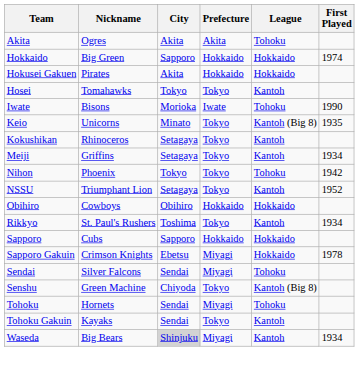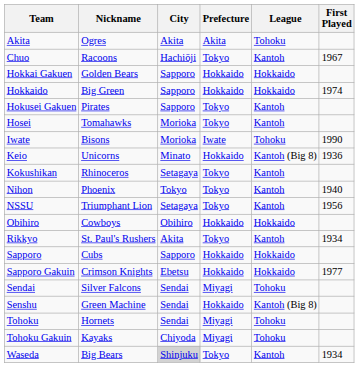 <table class="wikitable sortable">
 <tr>
 <th>Team</th>
 <th>Nickname</th>
 <th>City</th>
 <th>Prefecture</th>
 <th>League</th>
 <th>First<br>Played</th>
 </tr>
 <tr>
 <td><a href='#'>Akita</a></td>
 <td><a href='#'>Ogres</a></td>
 <td><a href='#'>Akita</a></td>
 <td><a href='#'>Akita</a></td>
 <td><a href='#'>Tohoku</a></td>
 <td></td>
 </tr>
 <tr>
+<td><a href='#'>Chuo</a></td>
+<td><a href='#'>Racoons</a></td>
+<td><a href='#'>Hachiōji</a></td>
+<td><a href='#'>Tokyo</a></td>
+<td><a href='#'>Kantoh</a></td>
+<td>1967</td>
+</tr>
+<tr>
+<td><a href='#'>Hokkai Gakuen</a></td>
+<td><a href='#'>Golden Bears</a></td>
+<td><a href='#'>Sapporo</a></td>
+<td><a href='#'>Hokkaido</a></td>
+<td><a href='#'>Hokkaido</a></td>
+<td></td>
+</tr>
+<tr>
 <td><a href='#'>Hokkaido</a></td>
 <td><a href='#'>Big Green</a></td>
 <td><a href='#'>Sapporo</a></td>
 <td><a href='#'>Hokkaido</a></td>
 <td><a href='#'>Hokkaido</a></td>
 <td>1974</td>
 </tr>
 <tr>
 <td><a href='#'>Hokusei Gakuen</a></td>
 <td><a href='#'>Pirates</a></td>
-<td><a href='#'>Akita</a></td>
-<td><a href='#'>Hokkaido</a></td>
-<td><a href='#'>Hokkaido</a></td>
+<td><a href='#'>Sapporo</a></td>
+<td><a href='#'>Tokyo</a></td>
+<td><a href='#'>Kantoh</a></td>
 <td></td>
 </tr>
 <tr>
 <td><a href='#'>Hosei</a></td>
 <td><a href='#'>Tomahawks</a></td>
-<td><a href='#'>Tokyo</a></td>
+<td><a href='#'>Morioka</a></td>
 <td><a href='#'>Tokyo</a></td>
 <td><a href='#'>Kantoh</a></td>
 <td></td>
 </tr>
 <tr>
 <td><a href='#'>Iwate</a></td>
 <td><a href='#'>Bisons</a></td>
 <td><a href='#'>Morioka</a></td>
 <td><a href='#'>Iwate</a></td>
 <td><a href='#'>Tohoku</a></td>
 <td>1990</td>
 </tr>
 <tr>
 <td><a href='#'>Keio</a></td>
 <td><a href='#'>Unicorns</a></td>
 <td><a href='#'>Minato</a></td>
-<td><a href='#'>Tokyo</a></td>
+<td><a href='#'>Hokkaido</a></td>
 <td><a href='#'>Kantoh</a> (Big 8)</td>
-<td>1935</td>
+<td>1936</td>
 </tr>
 <tr>
 <td><a href='#'>Kokushikan</a></td>
 <td><a href='#'>Rhinoceros</a></td>
 <td><a href='#'>Setagaya</a></td>
 <td><a href='#'>Tokyo</a></td>
 <td><a href='#'>Kantoh</a></td>
 <td></td>
 </tr>
 <tr>
-<td><a href='#'>Meiji</a></td>
-<td><a href='#'>Griffins</a></td>
-<td><a href='#'>Setagaya</a></td>
-<td><a href='#'>Tokyo</a></td>
-<td><a href='#'>Kantoh</a></td>
-<td>1934</td>
-</tr>
-<tr>
 <td><a href='#'>Nihon</a></td>
 <td><a href='#'>Phoenix</a></td>
 <td><a href='#'>Tokyo</a></td>
 <td><a href='#'>Tokyo</a></td>
-<td><a href='#'>Tohoku</a></td>
-<td>1942</td>
+<td><a href='#'>Kantoh</a></td>
+<td>1940</td>
 </tr>
 <tr>
 <td><a href='#'>NSSU</a></td>
 <td><a href='#'>Triumphant Lion</a></td>
 <td><a href='#'>Setagaya</a></td>
 <td><a href='#'>Tokyo</a></td>
 <td><a href='#'>Kantoh</a></td>
-<td>1952</td>
+<td>1956</td>
 </tr>
 <tr>
 <td><a href='#'>Obihiro</a></td>
 <td><a href='#'>Cowboys</a></td>
 <td><a href='#'>Obihiro</a></td>
 <td><a href='#'>Hokkaido</a></td>
 <td><a href='#'>Hokkaido</a></td>
 <td></td>
 </tr>
 <tr>
 <td><a href='#'>Rikkyo</a></td>
 <td><a href='#'>St. Paul's Rushers</a></td>
-<td><a href='#'>Toshima</a></td>
+<td><a href='#'>Akita</a></td>
 <td><a href='#'>Tokyo</a></td>
 <td><a href='#'>Kantoh</a></td>
 <td>1934</td>
 </tr>
 <tr>
 <td><a href='#'>Sapporo</a></td>
 <td><a href='#'>Cubs</a></td>
 <td><a href='#'>Sapporo</a></td>
 <td><a href='#'>Hokkaido</a></td>
 <td><a href='#'>Hokkaido</a></td>
 <td></td>
 </tr>
 <tr>
 <td><a href='#'>Sapporo Gakuin</a></td>
 <td><a href='#'>Crimson Knights</a></td>
 <td><a href='#'>Ebetsu</a></td>
-<td><a href='#'>Miyagi</a></td>
 <td><a href='#'>Hokkaido</a></td>
-<td>1978</td>
+<td><a href='#'>Hokkaido</a></td>
+<td>1977</td>
 </tr>
 <tr>
 <td><a href='#'>Sendai</a></td>
 <td><a href='#'>Silver Falcons</a></td>
 <td><a href='#'>Sendai</a></td>
 <td><a href='#'>Miyagi</a></td>
 <td><a href='#'>Tohoku</a></td>
 <td></td>
 </tr>
 <tr>
 <td><a href='#'>Senshu</a></td>
 <td><a href='#'>Green Machine</a></td>
-<td><a href='#'>Chiyoda</a></td>
-<td><a href='#'>Tokyo</a></td>
+<td><a href='#'>Sendai</a></td>
+<td><a href='#'>Hokkaido</a></td>
 <td><a href='#'>Kantoh</a> (Big 8)</td>
 <td></td>
 </tr>
 <tr>
 <td><a href='#'>Tohoku</a></td>
 <td><a href='#'>Hornets</a></td>
 <td><a href='#'>Sendai</a></td>
 <td><a href='#'>Miyagi</a></td>
 <td><a href='#'>Tohoku</a></td>
 <td></td>
 </tr>
 <tr>
 <td><a href='#'>Tohoku Gakuin</a></td>
 <td><a href='#'>Kayaks</a></td>
-<td><a href='#'>Sendai</a></td>
-<td><a href='#'>Tokyo</a></td>
-<td><a href='#'>Kantoh</a></td>
+<td><a href='#'>Chiyoda</a></td>
+<td><a href='#'>Miyagi</a></td>
+<td><a href='#'>Tohoku</a></td>
 <td></td>
 </tr>
 <tr>
 <td><a href='#'>Waseda</a></td>
 <td><a href='#'>Big Bears</a></td>
 <td style="background: lightgrey;"><a href='#'>Shinjuku</a></td>
-<td><a href='#'>Miyagi</a></td>
+<td><a href='#'>Tokyo</a></td>
 <td><a href='#'>Kantoh</a></td>
 <td>1934</td>
 </tr>
 </table>
